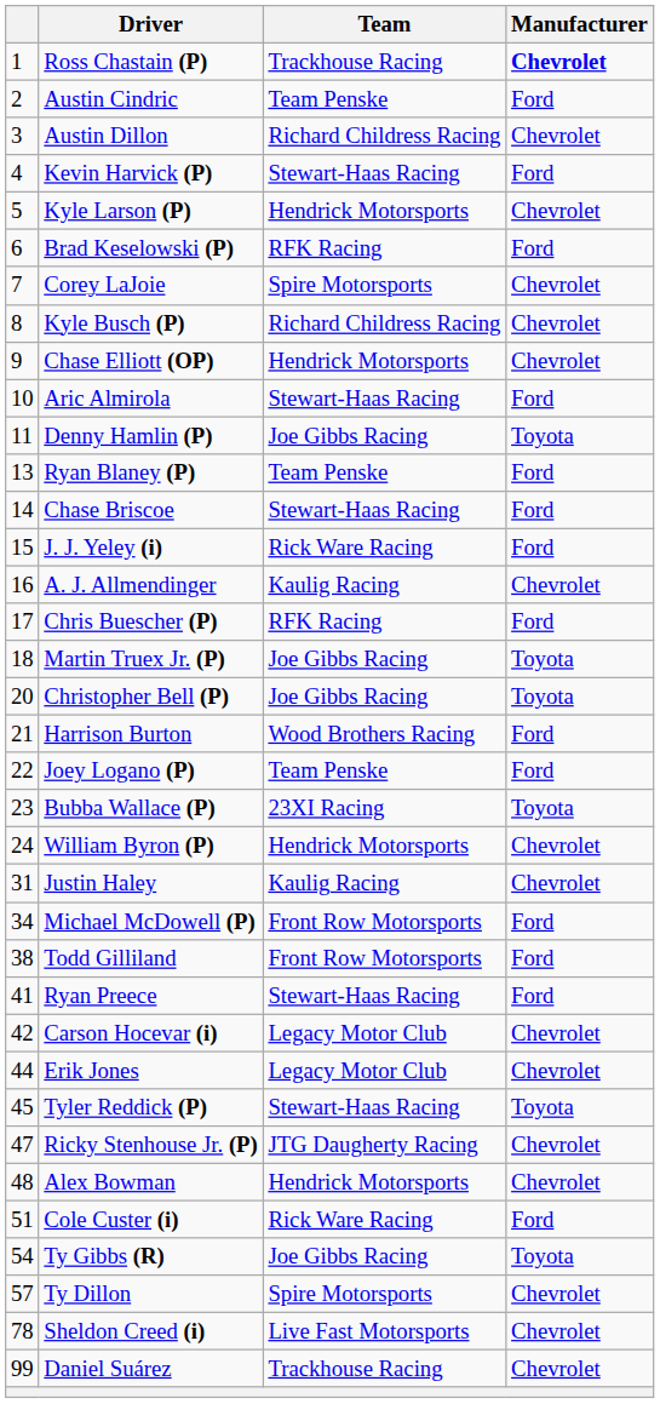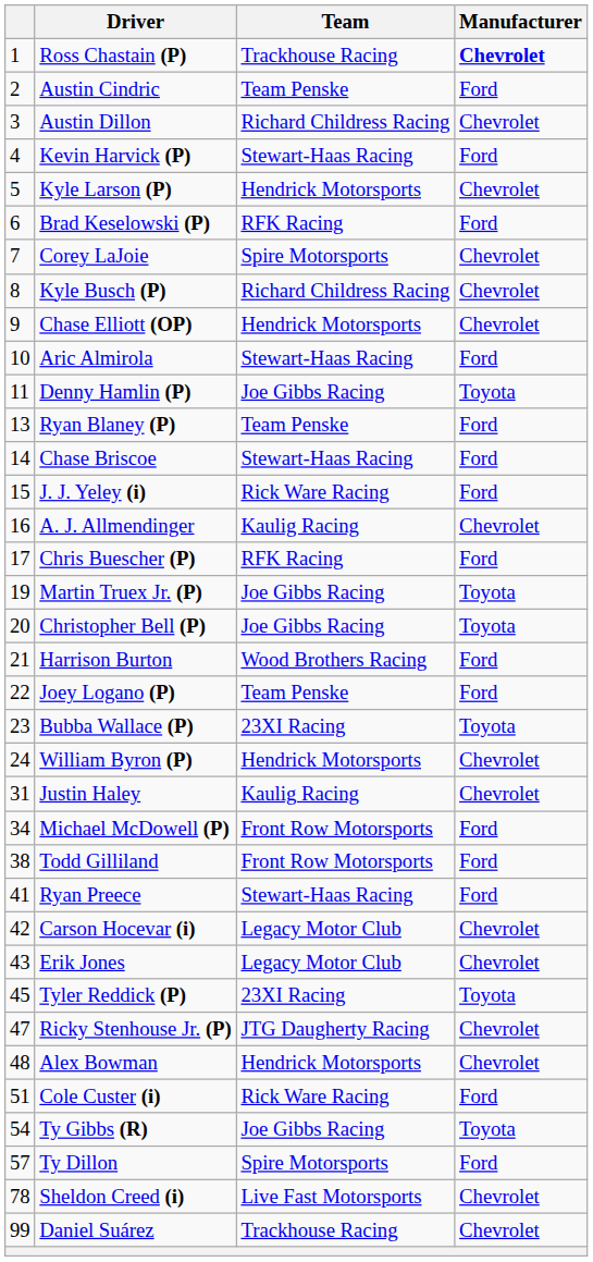 <table class="wikitable" style="font-size:95%">
 <tr>
 <th></th>
 <th>Driver</th>
 <th>Team</th>
 <th>Manufacturer</th>
 </tr>
 <tr>
 <td>1</td>
 <td><a href='#'>Ross Chastain</a> <strong>(P)</strong></td>
 <td><a href='#'>Trackhouse Racing</a></td>
 <td><strong><a href='#'>Chevrolet</a></strong></td>
 </tr>
 <tr>
 <td>2</td>
 <td><a href='#'>Austin Cindric</a></td>
 <td><a href='#'>Team Penske</a></td>
 <td><a href='#'>Ford</a></td>
 </tr>
 <tr>
 <td>3</td>
 <td><a href='#'>Austin Dillon</a></td>
 <td><a href='#'>Richard Childress Racing</a></td>
 <td><a href='#'>Chevrolet</a></td>
 </tr>
 <tr>
 <td>4</td>
 <td><a href='#'>Kevin Harvick</a> <strong>(P)</strong></td>
 <td><a href='#'>Stewart-Haas Racing</a></td>
 <td><a href='#'>Ford</a></td>
 </tr>
 <tr>
 <td>5</td>
 <td><a href='#'>Kyle Larson</a> <strong>(P)</strong></td>
 <td><a href='#'>Hendrick Motorsports</a></td>
 <td><a href='#'>Chevrolet</a></td>
 </tr>
 <tr>
 <td>6</td>
 <td><a href='#'>Brad Keselowski</a> <strong>(P)</strong></td>
 <td><a href='#'>RFK Racing</a></td>
 <td><a href='#'>Ford</a></td>
 </tr>
 <tr>
 <td>7</td>
 <td><a href='#'>Corey LaJoie</a></td>
 <td><a href='#'>Spire Motorsports</a></td>
 <td><a href='#'>Chevrolet</a></td>
 </tr>
 <tr>
 <td>8</td>
 <td><a href='#'>Kyle Busch</a> <strong>(P)</strong></td>
 <td><a href='#'>Richard Childress Racing</a></td>
 <td><a href='#'>Chevrolet</a></td>
 </tr>
 <tr>
 <td>9</td>
 <td><a href='#'>Chase Elliott</a> <strong>(OP)</strong></td>
 <td><a href='#'>Hendrick Motorsports</a></td>
 <td><a href='#'>Chevrolet</a></td>
 </tr>
 <tr>
 <td>10</td>
 <td><a href='#'>Aric Almirola</a></td>
 <td><a href='#'>Stewart-Haas Racing</a></td>
 <td><a href='#'>Ford</a></td>
 </tr>
 <tr>
 <td>11</td>
 <td><a href='#'>Denny Hamlin</a> <strong>(P)</strong></td>
 <td><a href='#'>Joe Gibbs Racing</a></td>
 <td><a href='#'>Toyota</a></td>
 </tr>
 <tr>
 <td>13</td>
 <td><a href='#'>Ryan Blaney</a> <strong>(P)</strong></td>
 <td><a href='#'>Team Penske</a></td>
 <td><a href='#'>Ford</a></td>
 </tr>
 <tr>
 <td>14</td>
 <td><a href='#'>Chase Briscoe</a></td>
 <td><a href='#'>Stewart-Haas Racing</a></td>
 <td><a href='#'>Ford</a></td>
 </tr>
 <tr>
 <td>15</td>
 <td><a href='#'>J. J. Yeley</a> <strong>(i)</strong></td>
 <td><a href='#'>Rick Ware Racing</a></td>
 <td><a href='#'>Ford</a></td>
 </tr>
 <tr>
 <td>16</td>
 <td><a href='#'>A. J. Allmendinger</a></td>
 <td><a href='#'>Kaulig Racing</a></td>
 <td><a href='#'>Chevrolet</a></td>
 </tr>
 <tr>
 <td>17</td>
 <td><a href='#'>Chris Buescher</a> <strong>(P)</strong></td>
 <td><a href='#'>RFK Racing</a></td>
 <td><a href='#'>Ford</a></td>
 </tr>
 <tr>
-<td>18</td>
+<td>19</td>
 <td><a href='#'>Martin Truex Jr.</a> <strong>(P)</strong></td>
 <td><a href='#'>Joe Gibbs Racing</a></td>
 <td><a href='#'>Toyota</a></td>
 </tr>
 <tr>
 <td>20</td>
 <td><a href='#'>Christopher Bell</a> <strong>(P)</strong></td>
 <td><a href='#'>Joe Gibbs Racing</a></td>
 <td><a href='#'>Toyota</a></td>
 </tr>
 <tr>
 <td>21</td>
 <td><a href='#'>Harrison Burton</a></td>
 <td><a href='#'>Wood Brothers Racing</a></td>
 <td><a href='#'>Ford</a></td>
 </tr>
 <tr>
 <td>22</td>
 <td><a href='#'>Joey Logano</a> <strong>(P)</strong></td>
 <td><a href='#'>Team Penske</a></td>
 <td><a href='#'>Ford</a></td>
 </tr>
 <tr>
 <td>23</td>
 <td><a href='#'>Bubba Wallace</a> <strong>(P)</strong></td>
 <td><a href='#'>23XI Racing</a></td>
 <td><a href='#'>Toyota</a></td>
 </tr>
 <tr>
 <td>24</td>
 <td><a href='#'>William Byron</a> <strong>(P)</strong></td>
 <td><a href='#'>Hendrick Motorsports</a></td>
 <td><a href='#'>Chevrolet</a></td>
 </tr>
 <tr>
 <td>31</td>
 <td><a href='#'>Justin Haley</a></td>
 <td><a href='#'>Kaulig Racing</a></td>
 <td><a href='#'>Chevrolet</a></td>
 </tr>
 <tr>
 <td>34</td>
 <td><a href='#'>Michael McDowell</a> <strong>(P)</strong></td>
 <td><a href='#'>Front Row Motorsports</a></td>
 <td><a href='#'>Ford</a></td>
 </tr>
 <tr>
 <td>38</td>
 <td><a href='#'>Todd Gilliland</a></td>
 <td><a href='#'>Front Row Motorsports</a></td>
 <td><a href='#'>Ford</a></td>
 </tr>
 <tr>
 <td>41</td>
 <td><a href='#'>Ryan Preece</a></td>
 <td><a href='#'>Stewart-Haas Racing</a></td>
 <td><a href='#'>Ford</a></td>
 </tr>
 <tr>
 <td>42</td>
 <td><a href='#'>Carson Hocevar</a> <strong>(i)</strong></td>
 <td><a href='#'>Legacy Motor Club</a></td>
 <td><a href='#'>Chevrolet</a></td>
 </tr>
 <tr>
-<td>44</td>
+<td>43</td>
 <td><a href='#'>Erik Jones</a></td>
 <td><a href='#'>Legacy Motor Club</a></td>
 <td><a href='#'>Chevrolet</a></td>
 </tr>
 <tr>
 <td>45</td>
 <td><a href='#'>Tyler Reddick</a> <strong>(P)</strong></td>
-<td><a href='#'>Stewart-Haas Racing</a></td>
+<td><a href='#'>23XI Racing</a></td>
 <td><a href='#'>Toyota</a></td>
 </tr>
 <tr>
 <td>47</td>
 <td nowrap><a href='#'>Ricky Stenhouse Jr.</a> <strong>(P)</strong></td>
 <td><a href='#'>JTG Daugherty Racing</a></td>
 <td><a href='#'>Chevrolet</a></td>
 </tr>
 <tr>
 <td>48</td>
 <td><a href='#'>Alex Bowman</a></td>
 <td><a href='#'>Hendrick Motorsports</a></td>
 <td><a href='#'>Chevrolet</a></td>
 </tr>
 <tr>
 <td>51</td>
 <td><a href='#'>Cole Custer</a> <strong>(i)</strong></td>
 <td><a href='#'>Rick Ware Racing</a></td>
 <td><a href='#'>Ford</a></td>
 </tr>
 <tr>
 <td>54</td>
 <td><a href='#'>Ty Gibbs</a> <strong>(R)</strong></td>
 <td><a href='#'>Joe Gibbs Racing</a></td>
 <td><a href='#'>Toyota</a></td>
 </tr>
 <tr>
 <td>57</td>
 <td><a href='#'>Ty Dillon</a></td>
 <td><a href='#'>Spire Motorsports</a></td>
-<td><a href='#'>Chevrolet</a></td>
+<td><a href='#'>Ford</a></td>
 </tr>
 <tr>
 <td>78</td>
 <td><a href='#'>Sheldon Creed</a> <strong>(i)</strong></td>
 <td><a href='#'>Live Fast Motorsports</a></td>
 <td><a href='#'>Chevrolet</a></td>
 </tr>
 <tr>
 <td>99</td>
 <td><a href='#'>Daniel Suárez</a></td>
 <td><a href='#'>Trackhouse Racing</a></td>
 <td><a href='#'>Chevrolet</a></td>
 </tr>
 <tr>
 <th colspan="4"></th>
 </tr>
 </table>
